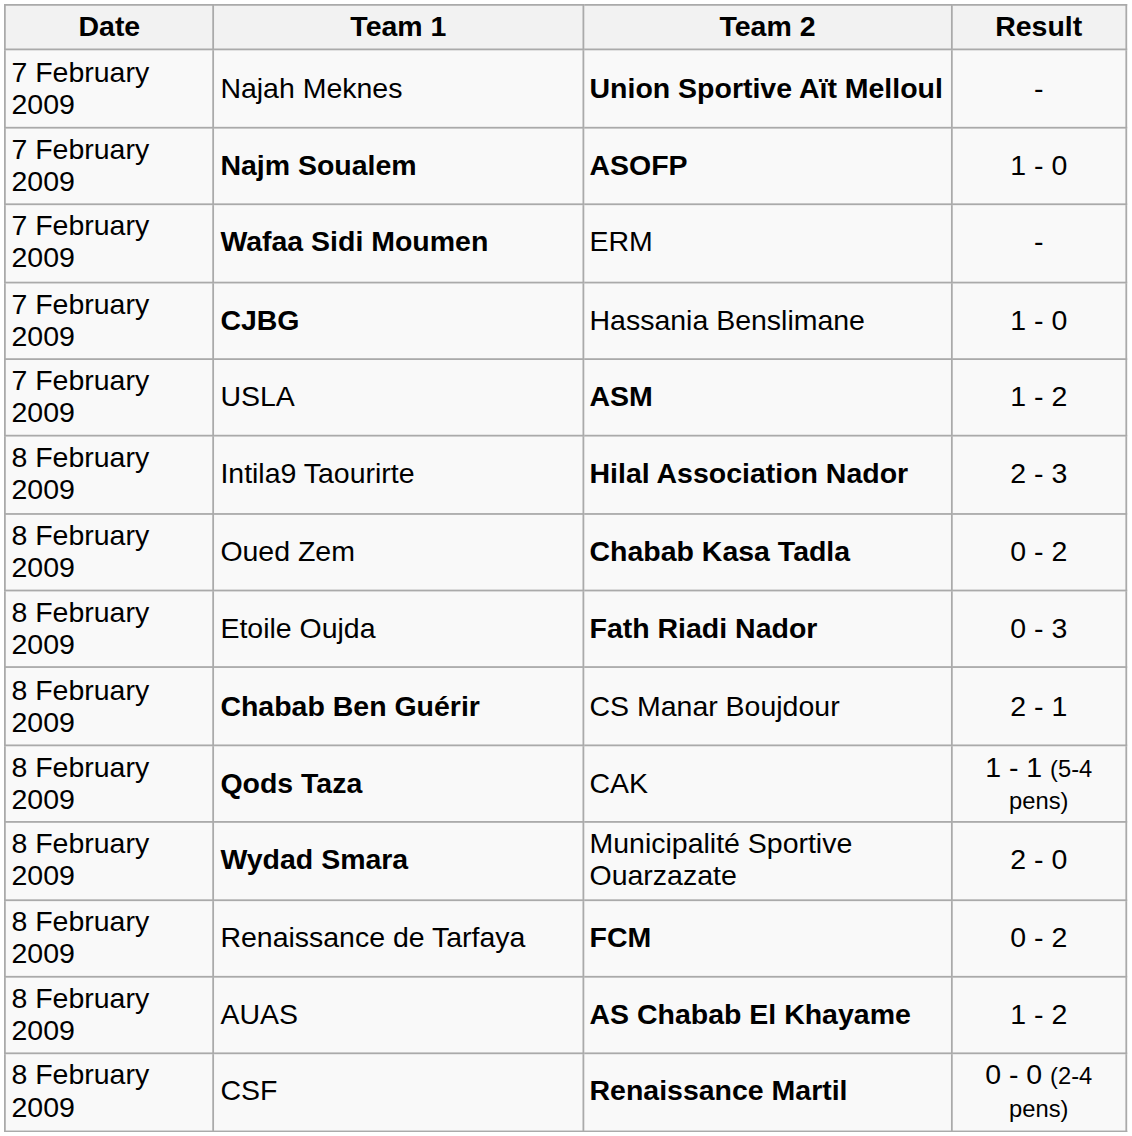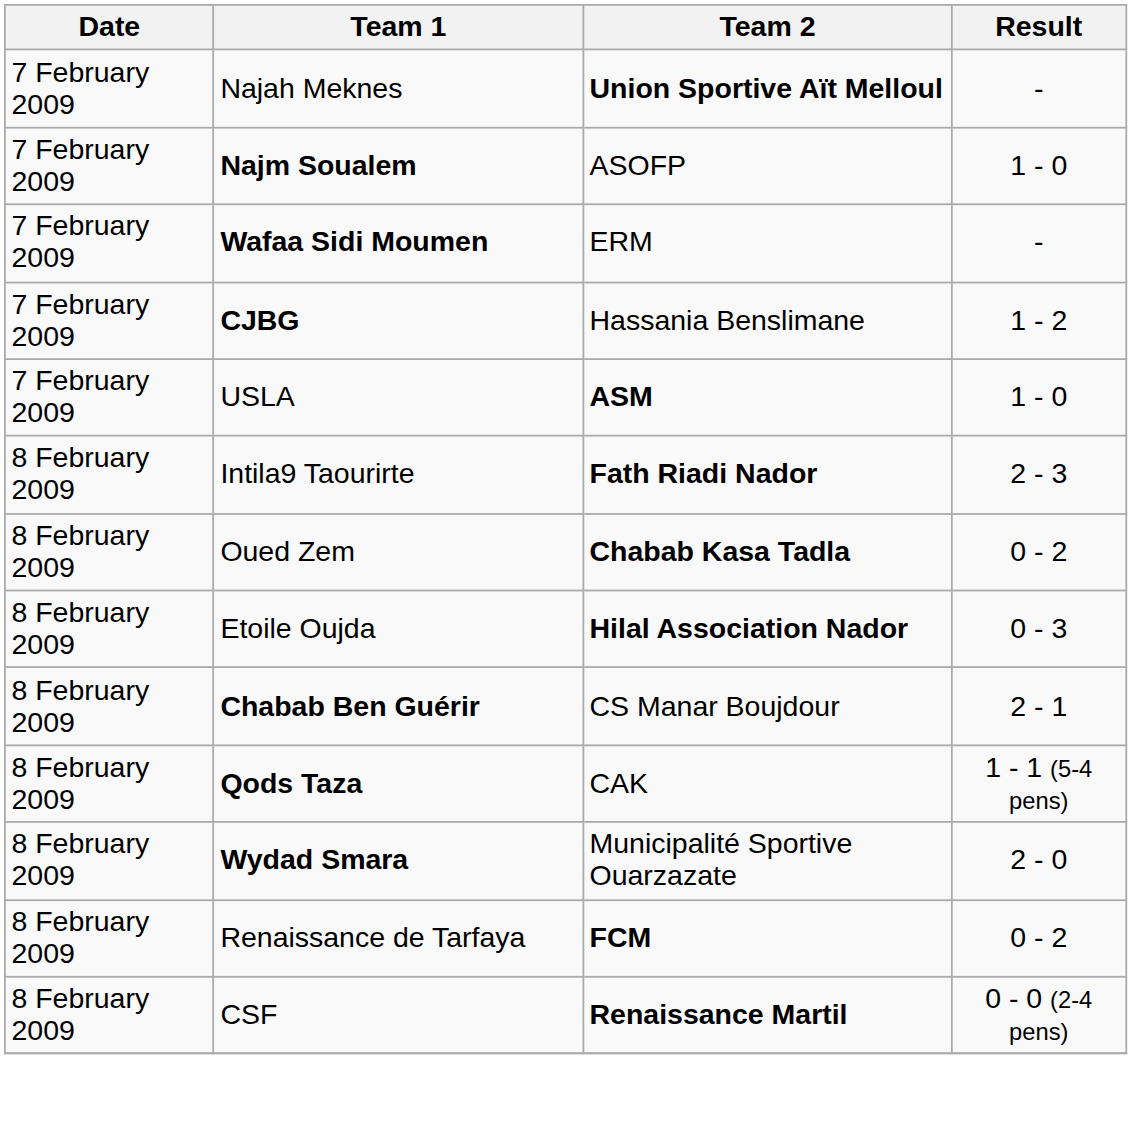 <table class=wikitable>
 <tr>
 <th width="110">Date</th>
 <th width="200">Team 1</th>
 <th width="200">Team 2</th>
 <th width="90">Result</th>
 </tr>
 <tr>
 <td>7 February 2009</td>
 <td>Najah Meknes</td>
 <td><strong>Union Sportive Aït Melloul</strong></td>
 <td align=center>-</td>
 </tr>
 <tr>
 <td>7 February 2009</td>
 <td><strong>Najm Soualem</strong></td>
-<td><strong>ASOFP</strong></td>
+<td>ASOFP</td>
 <td align=center>1 - 0</td>
 </tr>
 <tr>
 <td>7 February 2009</td>
 <td><strong>Wafaa Sidi Moumen</strong></td>
 <td>ERM</td>
 <td align=center>-</td>
 </tr>
 <tr>
 <td>7 February 2009</td>
 <td><strong>CJBG</strong></td>
 <td>Hassania Benslimane</td>
-<td align=center>1 - 0</td>
+<td align=center>1 - 2</td>
 </tr>
 <tr>
 <td>7 February 2009</td>
 <td>USLA</td>
 <td><strong>ASM</strong></td>
-<td align=center>1 - 2</td>
+<td align=center>1 - 0</td>
 </tr>
 <tr>
 <td>8 February 2009</td>
 <td>Intila9 Taourirte</td>
-<td><strong>Hilal Association Nador</strong></td>
+<td><strong>Fath Riadi Nador</strong></td>
 <td align=center>2 - 3</td>
 </tr>
 <tr>
 <td>8 February 2009</td>
 <td>Oued Zem</td>
 <td><strong>Chabab Kasa Tadla</strong></td>
 <td align=center>0 - 2</td>
 </tr>
 <tr>
 <td>8 February 2009</td>
 <td>Etoile Oujda</td>
-<td><strong>Fath Riadi Nador</strong></td>
+<td><strong>Hilal Association Nador</strong></td>
 <td align=center>0 - 3</td>
 </tr>
 <tr>
 <td>8 February 2009</td>
 <td><strong>Chabab Ben Guérir</strong></td>
 <td>CS Manar Boujdour</td>
 <td align=center>2 - 1</td>
 </tr>
 <tr>
 <td>8 February 2009</td>
 <td><strong>Qods Taza</strong></td>
 <td>CAK</td>
 <td align=center>1 - 1 <small>(5-4 pens)</small></td>
 </tr>
 <tr>
 <td>8 February 2009</td>
 <td><strong>Wydad Smara</strong></td>
 <td>Municipalité Sportive Ouarzazate</td>
 <td align=center>2 - 0</td>
 </tr>
 <tr>
 <td>8 February 2009</td>
 <td>Renaissance de Tarfaya</td>
 <td><strong>FCM</strong></td>
 <td align=center>0 - 2</td>
 </tr>
 <tr>
 <td>8 February 2009</td>
-<td>AUAS</td>
-<td><strong>AS Chabab El Khayame</strong></td>
-<td align=center>1 - 2</td>
-</tr>
-<tr>
-<td>8 February 2009</td>
 <td>CSF</td>
 <td><strong>Renaissance Martil</strong></td>
 <td align=center>0 - 0 <small>(2-4 pens)</small></td>
 </tr>
 <tr>
 </tr>
 </table>
